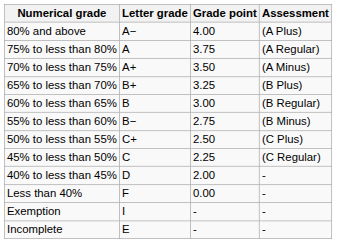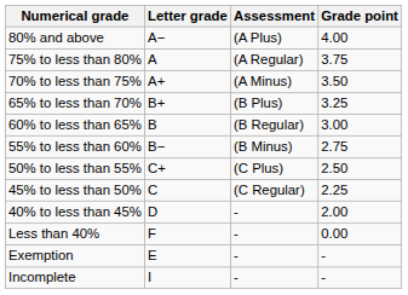 <table class="wikitable">
 <tr>
 <th>Numerical grade</th>
 <th>Letter grade</th>
+<th>Assessment</th>
 <th>Grade point</th>
-<th>Assessment</th>
 </tr>
 <tr>
 <td>80% and above</td>
 <td>A−</td>
+<td>(A Plus)</td>
 <td>4.00</td>
-<td>(A Plus)</td>
 </tr>
 <tr>
 <td>75% to less than 80%</td>
 <td>A</td>
+<td>(A Regular)</td>
 <td>3.75</td>
-<td>(A Regular)</td>
 </tr>
 <tr>
 <td>70% to less than 75%</td>
 <td>A+</td>
+<td>(A Minus)</td>
 <td>3.50</td>
-<td>(A Minus)</td>
 </tr>
 <tr>
 <td>65% to less than 70%</td>
 <td>B+</td>
+<td>(B Plus)</td>
 <td>3.25</td>
-<td>(B Plus)</td>
 </tr>
 <tr>
 <td>60% to less than 65%</td>
 <td>B</td>
+<td>(B Regular)</td>
 <td>3.00</td>
-<td>(B Regular)</td>
 </tr>
 <tr>
 <td>55% to less than 60%</td>
 <td>B−</td>
+<td>(B Minus)</td>
 <td>2.75</td>
-<td>(B Minus)</td>
 </tr>
 <tr>
 <td>50% to less than 55%</td>
 <td>C+</td>
+<td>(C Plus)</td>
 <td>2.50</td>
-<td>(C Plus)</td>
 </tr>
 <tr>
 <td>45% to less than 50%</td>
 <td>C</td>
+<td>(C Regular)</td>
 <td>2.25</td>
-<td>(C Regular)</td>
 </tr>
 <tr>
 <td>40% to less than 45%</td>
 <td>D</td>
+<td>-</td>
 <td>2.00</td>
-<td>-</td>
 </tr>
 <tr>
 <td>Less than 40%</td>
 <td>F</td>
+<td>-</td>
 <td>0.00</td>
-<td>-</td>
 </tr>
 <tr>
 <td>Exemption</td>
-<td>I</td>
+<td>E</td>
 <td>-</td>
 <td>-</td>
 </tr>
 <tr>
 <td>Incomplete</td>
-<td>E</td>
+<td>I</td>
 <td>-</td>
 <td>-</td>
 </tr>
 </table>
